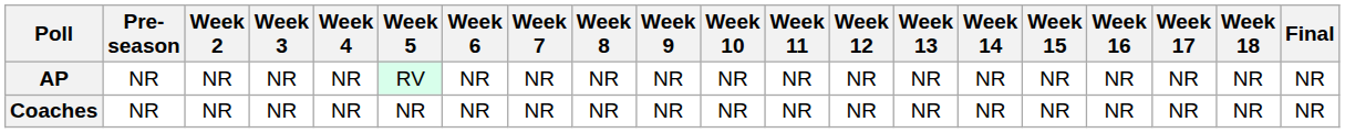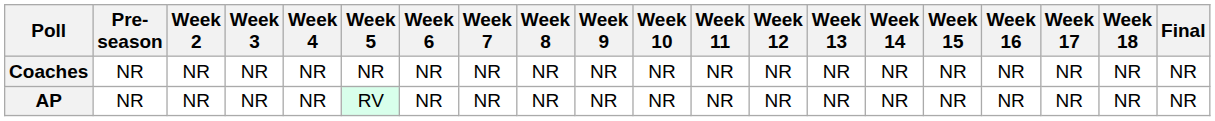 <table class="wikitable" style="white-space:nowrap;font-size:90%">
 <tr>
 <th>Poll</th>
 <th>Pre-<br>season</th>
 <th>Week<br>2</th>
 <th>Week<br>3</th>
 <th>Week<br>4</th>
 <th>Week<br>5</th>
 <th>Week<br>6</th>
 <th>Week<br>7</th>
 <th>Week<br>8</th>
 <th>Week<br>9</th>
 <th>Week<br>10</th>
 <th>Week<br>11</th>
 <th>Week<br>12</th>
 <th>Week<br>13</th>
 <th>Week<br>14</th>
 <th>Week<br>15</th>
 <th>Week<br>16</th>
 <th>Week<br>17</th>
 <th>Week<br>18</th>
 <th>Final</th>
 </tr>
 <tr style="text-align:center;">
+<th>Coaches</th>
+<td style="background:#FFF;">NR</td>
+<td style="background:#FFF;">NR</td>
+<td style="background:#FFF;">NR</td>
+<td style="background:#FFF;">NR</td>
+<td style="background:#FFF;">NR</td>
+<td style="background:#FFF;">NR</td>
+<td style="background:#FFF;">NR</td>
+<td style="background:#FFF;">NR</td>
+<td style="background:#FFF;">NR</td>
+<td style="background:#FFF;">NR</td>
+<td style="background:#FFF;">NR</td>
+<td style="background:#FFF;">NR</td>
+<td style="background:#FFF;">NR</td>
+<td style="background:#FFF;">NR</td>
+<td style="background:#FFF;">NR</td>
+<td style="background:#FFF;">NR</td>
+<td style="background:#FFF;">NR</td>
+<td style="background:#FFF;">NR</td>
+<td style="background:#FFF;">NR</td>
+</tr>
+<tr style="text-align:center;">
 <th>AP</th>
 <td style="background:#FFF;">NR</td>
 <td style="background:#FFF;">NR</td>
 <td style="background:#FFF;">NR</td>
 <td style="background:#FFF;">NR</td>
 <td style="background:#D8FFEB;">RV</td>
 <td style="background:#FFF;">NR</td>
 <td style="background:#FFF;">NR</td>
 <td style="background:#FFF;">NR</td>
 <td style="background:#FFF;">NR</td>
 <td style="background:#FFF;">NR</td>
 <td style="background:#FFF;">NR</td>
 <td style="background:#FFF;">NR</td>
 <td style="background:#FFF;">NR</td>
 <td style="background:#FFF;">NR</td>
 <td style="background:#FFF;">NR</td>
 <td style="background:#FFF;">NR</td>
 <td style="background:#FFF;">NR</td>
 <td style="background:#FFF;">NR</td>
 <td style="background:#FFF;">NR</td>
 </tr>
-<tr style="text-align:center;">
-<th>Coaches</th>
-<td style="background:#FFF;">NR</td>
-<td style="background:#FFF;">NR</td>
-<td style="background:#FFF;">NR</td>
-<td style="background:#FFF;">NR</td>
-<td style="background:#FFF;">NR</td>
-<td style="background:#FFF;">NR</td>
-<td style="background:#FFF;">NR</td>
-<td style="background:#FFF;">NR</td>
-<td style="background:#FFF;">NR</td>
-<td style="background:#FFF;">NR</td>
-<td style="background:#FFF;">NR</td>
-<td style="background:#FFF;">NR</td>
-<td style="background:#FFF;">NR</td>
-<td style="background:#FFF;">NR</td>
-<td style="background:#FFF;">NR</td>
-<td style="background:#FFF;">NR</td>
-<td style="background:#FFF;">NR</td>
-<td style="background:#FFF;">NR</td>
-<td style="background:#FFF;">NR</td>
-</tr>
 </table>
